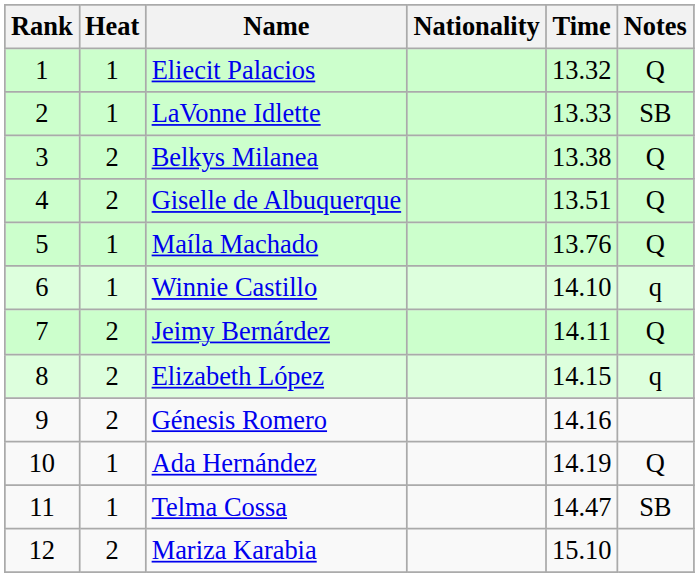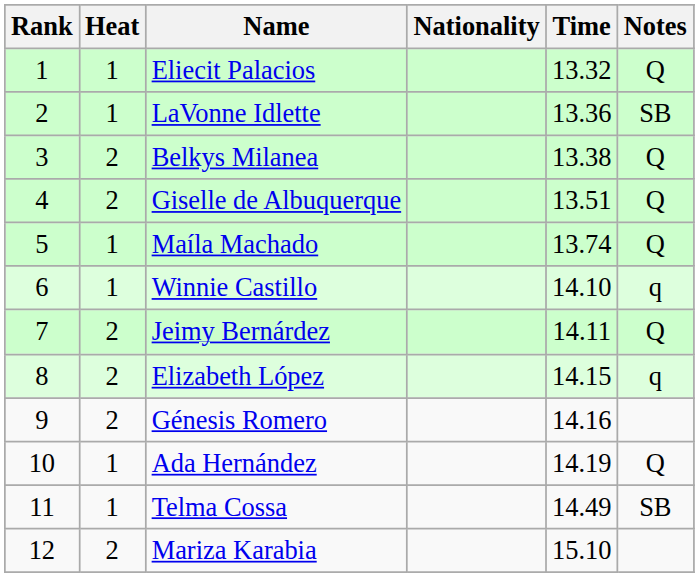 <table class="wikitable sortable" style="text-align:center;font-size:95%">
 <tr>
 <th>Rank</th>
 <th>Heat</th>
 <th>Name</th>
 <th>Nationality</th>
 <th>Time</th>
 <th>Notes</th>
 </tr>
 <tr bgcolor=ccffcc>
 <td>1</td>
 <td>1</td>
 <td align=left><a href='#'>Eliecit Palacios</a></td>
 <td align=left></td>
 <td>13.32</td>
 <td>Q</td>
 </tr>
 <tr bgcolor=ccffcc>
 <td>2</td>
 <td>1</td>
 <td align=left><a href='#'>LaVonne Idlette</a></td>
 <td align=left></td>
-<td>13.33</td>
+<td>13.36</td>
 <td>SB</td>
 </tr>
 <tr bgcolor=ccffcc>
 <td>3</td>
 <td>2</td>
 <td align=left><a href='#'>Belkys Milanea</a></td>
 <td align=left></td>
 <td>13.38</td>
 <td>Q</td>
 </tr>
 <tr bgcolor=ccffcc>
 <td>4</td>
 <td>2</td>
 <td align=left><a href='#'>Giselle de Albuquerque</a></td>
 <td align=left></td>
 <td>13.51</td>
 <td>Q</td>
 </tr>
 <tr bgcolor=ccffcc>
 <td>5</td>
 <td>1</td>
 <td align=left><a href='#'>Maíla Machado</a></td>
 <td align=left></td>
-<td>13.76</td>
+<td>13.74</td>
 <td>Q</td>
 </tr>
 <tr bgcolor=ddffdd>
 <td>6</td>
 <td>1</td>
 <td align=left><a href='#'>Winnie Castillo</a></td>
 <td align=left></td>
 <td>14.10</td>
 <td>q</td>
 </tr>
 <tr bgcolor=ccffcc>
 <td>7</td>
 <td>2</td>
 <td align=left><a href='#'>Jeimy Bernárdez</a></td>
 <td align=left></td>
 <td>14.11</td>
 <td>Q</td>
 </tr>
 <tr bgcolor=ddffdd>
 <td>8</td>
 <td>2</td>
 <td align=left><a href='#'>Elizabeth López</a></td>
 <td align=left></td>
 <td>14.15</td>
 <td>q</td>
 </tr>
 <tr>
 <td>9</td>
 <td>2</td>
 <td align=left><a href='#'>Génesis Romero</a></td>
 <td align=left></td>
 <td>14.16</td>
 <td></td>
 </tr>
 <tr>
 <td>10</td>
 <td>1</td>
 <td align=left><a href='#'>Ada Hernández</a></td>
 <td align=left></td>
 <td>14.19</td>
 <td>Q</td>
 </tr>
 <tr>
 <td>11</td>
 <td>1</td>
 <td align=left><a href='#'>Telma Cossa</a></td>
 <td align=left></td>
-<td>14.47</td>
+<td>14.49</td>
 <td>SB</td>
 </tr>
 <tr>
 <td>12</td>
 <td>2</td>
 <td align=left><a href='#'>Mariza Karabia</a></td>
 <td align=left></td>
 <td>15.10</td>
 <td></td>
 </tr>
 </table>
